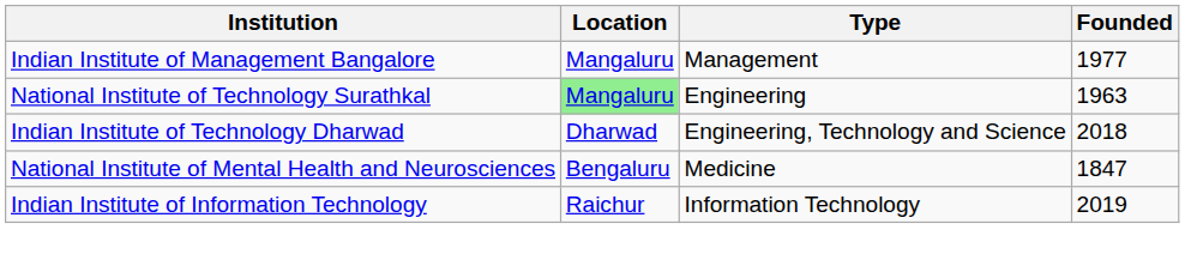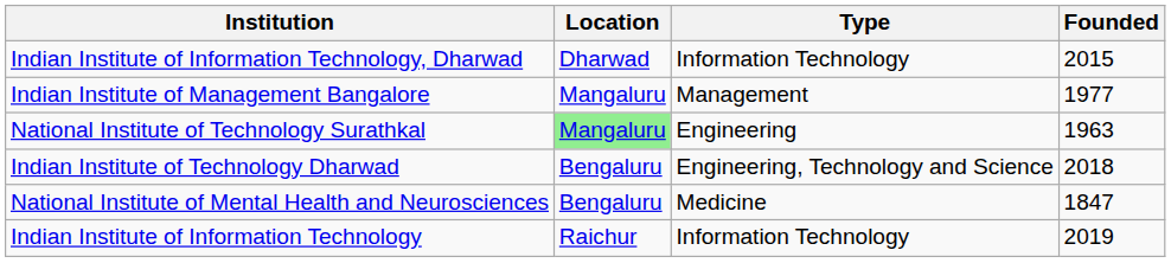 <table class="wikitable">
 <tr>
 <th>Institution</th>
 <th>Location</th>
 <th>Type</th>
 <th>Founded</th>
+</tr>
+<tr>
+<td><a href='#'>Indian Institute of Information Technology, Dharwad</a></td>
+<td><a href='#'>Dharwad</a></td>
+<td>Information Technology</td>
+<td>2015</td>
 </tr>
 <tr>
 <td><a href='#'>Indian Institute of Management Bangalore</a></td>
 <td><a href='#'>Mangaluru</a></td>
 <td>Management</td>
 <td>1977</td>
 </tr>
 <tr>
 <td><a href='#'>National Institute of Technology Surathkal</a></td>
 <td style="background: lightgreen;"><a href='#'>Mangaluru</a></td>
 <td>Engineering</td>
 <td>1963</td>
 </tr>
 <tr>
 <td><a href='#'>Indian Institute of Technology Dharwad</a></td>
-<td><a href='#'>Dharwad</a></td>
+<td><a href='#'>Bengaluru</a></td>
 <td>Engineering, Technology and Science</td>
 <td>2018</td>
 </tr>
 <tr>
 <td><a href='#'>National Institute of Mental Health and Neurosciences</a></td>
 <td><a href='#'>Bengaluru</a></td>
 <td>Medicine</td>
 <td>1847</td>
 </tr>
 <tr>
 <td><a href='#'>Indian Institute of Information Technology</a></td>
 <td><a href='#'>Raichur</a></td>
 <td>Information Technology</td>
 <td>2019</td>
 </tr>
 </table>
